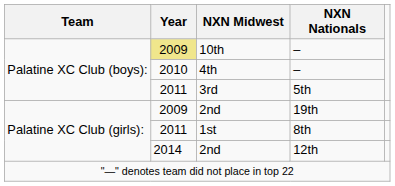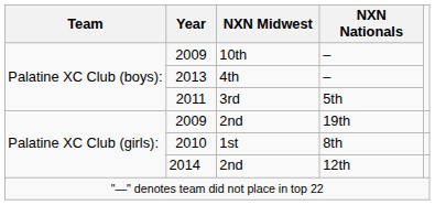 <table class="wikitable">
 <tr>
 <th>Team</th>
 <th style="width:50px;">Year</th>
 <th style="width:110px;">NXN Midwest</th>
 <th style="width:110px;">NXN Nationals</th>
 </tr>
 <tr>
 <td rowspan="3">Palatine XC Club (boys):</td>
-<td style="background: khaki; text-align:center;">2009</td>
+<td style="text-align:center;">2009</td>
 <td>10th</td>
 <td>–</td>
 </tr>
 <tr>
-<td style="text-align:center;">2010</td>
+<td style="text-align:center;">2013</td>
 <td>4th</td>
 <td>–</td>
 </tr>
 <tr>
 <td style="text-align:center;">2011</td>
 <td>3rd</td>
 <td>5th</td>
 </tr>
 <tr>
 <td rowspan="3">Palatine XC Club (girls):</td>
 <td style="text-align:center;">2009</td>
 <td>2nd</td>
 <td>19th</td>
 <td></td>
 </tr>
 <tr>
-<td style="text-align:center;">2011</td>
+<td style="text-align:center;">2010</td>
 <td>1st</td>
 <td>8th</td>
 <td></td>
 </tr>
 <tr>
 <td>2014</td>
 <td>2nd</td>
 <td>12th</td>
 <td></td>
 </tr>
 <tr>
 <td style="text-align:center;" colspan="10"><small>"—" denotes team did not place in top 22</small></td>
 </tr>
 </table>
